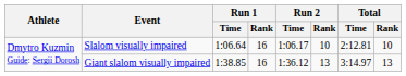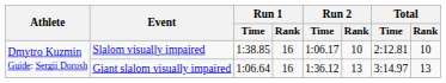 <table class="wikitable" style="font-size:90%">
 <tr>
 <th rowspan=2>Athlete</th>
 <th rowspan=2>Event</th>
 <th colspan=2>Run 1</th>
 <th colspan=2>Run 2</th>
 <th colspan=2>Total</th>
 </tr>
 <tr style="font-size:95%">
 <th>Time</th>
 <th>Rank</th>
 <th>Time</th>
 <th>Rank</th>
 <th>Time</th>
 <th>Rank</th>
 </tr>
 <tr align=center>
 <td rowspan=2 align=left><a href='#'>Dmytro Kuzmin</a><br><small><a href='#'>Guide</a>: <a href='#'>Sergii Dorosh</a></small></td>
 <td align=left><a href='#'>Slalom visually impaired</a></td>
-<td>1:06.64</td>
+<td>1:38.85</td>
 <td>16</td>
 <td>1:06.17</td>
 <td>10</td>
 <td>2:12.81</td>
 <td>10</td>
 </tr>
 <tr align=center>
 <td align=left><a href='#'>Giant slalom visually impaired</a></td>
-<td>1:38.85</td>
+<td>1:06.64</td>
 <td>16</td>
 <td>1:36.12</td>
 <td>13</td>
 <td>3:14.97</td>
 <td>13</td>
 </tr>
 </table>
